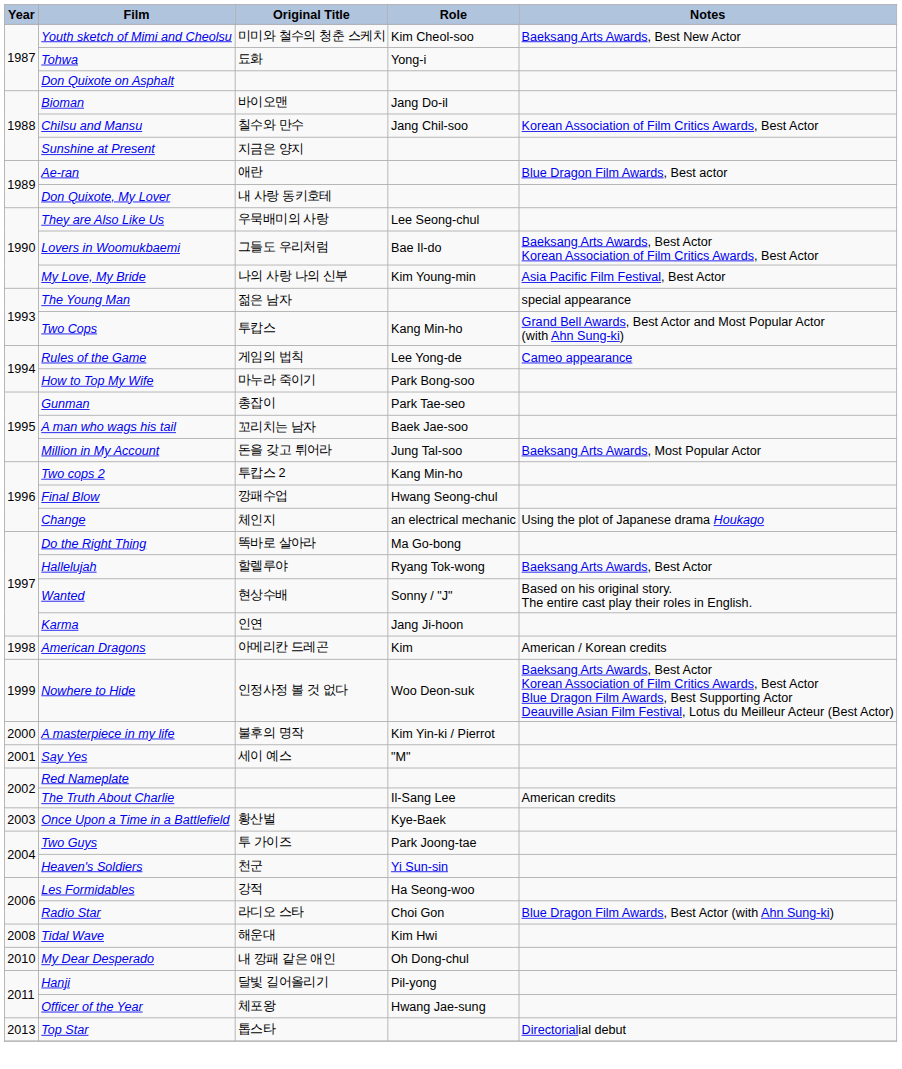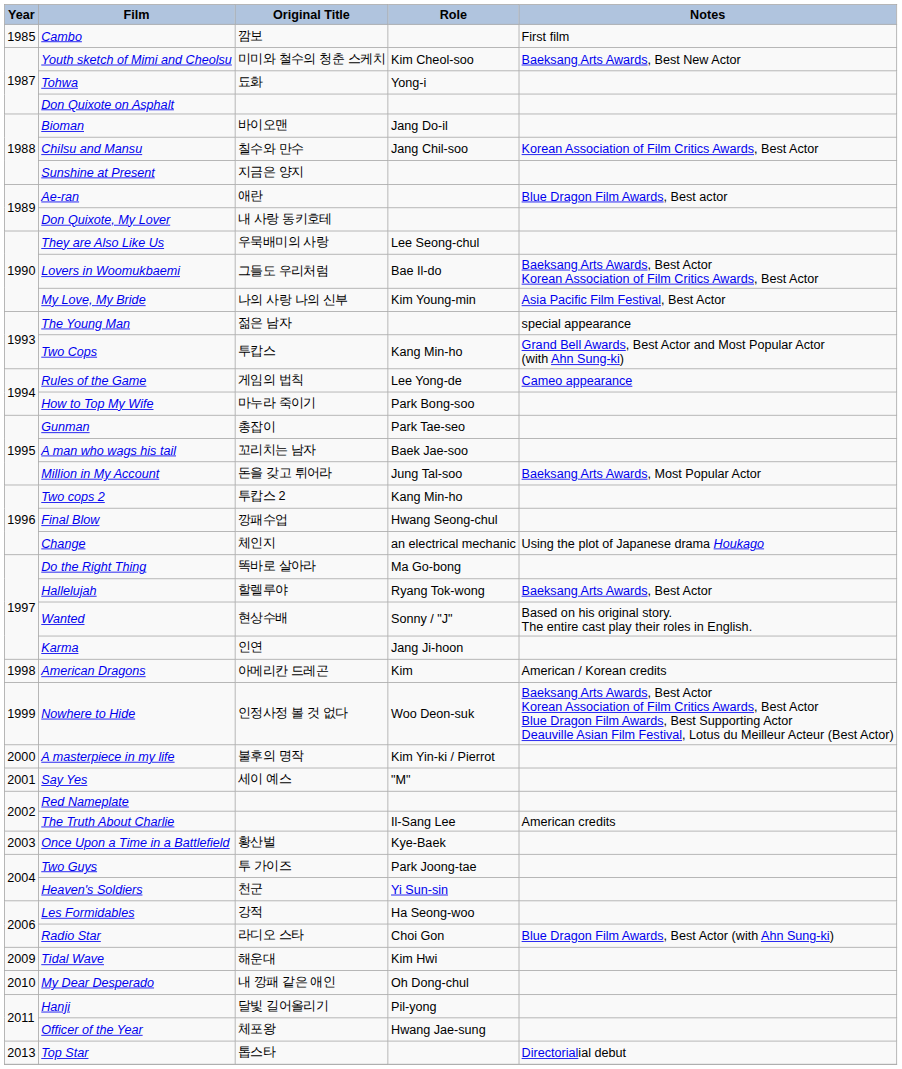 <table class="wikitable" style="font-size:95%;">
 <tr>
 <th style="background:#B0C4DE;">Year</th>
 <th style="background:#B0C4DE;">Film</th>
 <th style="background:#B0C4DE;">Original Title</th>
 <th style="background:#B0C4DE;">Role</th>
 <th style="background:#B0C4DE;">Notes</th>
+</tr>
+<tr>
+<td>1985</td>
+<td><em><a href='#'>Cambo</a></em></td>
+<td>깜보</td>
+<td></td>
+<td>First film</td>
 </tr>
 <tr>
 <td rowspan="3">1987</td>
 <td><em><a href='#'>Youth sketch of Mimi and Cheolsu</a></em></td>
 <td>미미와 철수의 청춘 스케치</td>
 <td>Kim Cheol-soo</td>
 <td><a href='#'>Baeksang Arts Awards</a>, Best New Actor</td>
 </tr>
 <tr>
 <td><em><a href='#'>Tohwa</a></em></td>
 <td>됴화</td>
 <td>Yong-i</td>
 <td></td>
 </tr>
 <tr>
 <td><em><a href='#'>Don Quixote on Asphalt</a></em></td>
 <td></td>
 <td></td>
 <td></td>
 </tr>
 <tr>
 <td rowspan="3">1988</td>
 <td><em><a href='#'>Bioman</a></em></td>
 <td>바이오맨</td>
 <td>Jang Do-il</td>
 <td></td>
 </tr>
 <tr>
 <td><em><a href='#'>Chilsu and Mansu</a></em></td>
 <td>칠수와 만수</td>
 <td>Jang Chil-soo</td>
 <td><a href='#'>Korean Association of Film Critics Awards</a>, Best Actor</td>
 </tr>
 <tr>
 <td><em><a href='#'>Sunshine at Present</a></em></td>
 <td>지금은 양지</td>
 <td></td>
 <td></td>
 </tr>
 <tr>
 <td rowspan="2">1989</td>
 <td><em><a href='#'>Ae-ran</a></em></td>
 <td>애란</td>
 <td></td>
 <td><a href='#'>Blue Dragon Film Awards</a>, Best actor</td>
 </tr>
 <tr>
 <td><em><a href='#'>Don Quixote, My Lover</a></em></td>
 <td>내 사랑 동키호테</td>
 <td></td>
 <td></td>
 </tr>
 <tr>
 <td rowspan="3">1990</td>
 <td><em><a href='#'>They are Also Like Us</a></em></td>
 <td>우묵배미의 사랑</td>
 <td>Lee Seong-chul</td>
 <td></td>
 </tr>
 <tr>
 <td><em><a href='#'>Lovers in Woomukbaemi</a></em></td>
 <td>그들도 우리처럼</td>
 <td>Bae Il-do</td>
 <td><a href='#'>Baeksang Arts Awards</a>, Best Actor<br><a href='#'>Korean Association of Film Critics Awards</a>, Best Actor</td>
 </tr>
 <tr>
 <td><em><a href='#'>My Love, My Bride</a></em></td>
 <td>나의 사랑 나의 신부</td>
 <td>Kim Young-min</td>
 <td><a href='#'>Asia Pacific Film Festival</a>, Best Actor</td>
 </tr>
 <tr>
 <td rowspan="2">1993</td>
 <td><em><a href='#'>The Young Man</a></em></td>
 <td>젊은 남자</td>
 <td></td>
 <td>special appearance</td>
 </tr>
 <tr>
 <td><em><a href='#'>Two Cops</a></em></td>
 <td>투캅스</td>
 <td>Kang Min-ho</td>
 <td><a href='#'>Grand Bell Awards</a>, Best Actor and Most Popular Actor<br>(with <a href='#'>Ahn Sung-ki</a>)</td>
 </tr>
 <tr>
 <td rowspan="2">1994</td>
 <td><em><a href='#'>Rules of the Game</a></em></td>
 <td>게임의 법칙</td>
 <td>Lee Yong-de</td>
 <td><a href='#'>Cameo appearance</a></td>
 </tr>
 <tr>
 <td><em><a href='#'>How to Top My Wife</a></em></td>
 <td>마누라 죽이기</td>
 <td>Park Bong-soo</td>
 <td></td>
 </tr>
 <tr>
 <td rowspan="3">1995</td>
 <td><em><a href='#'>Gunman</a></em></td>
 <td>총잡이</td>
 <td>Park Tae-seo</td>
 <td></td>
 </tr>
 <tr>
 <td><em><a href='#'>A man who wags his tail</a></em></td>
 <td>꼬리치는 남자</td>
 <td>Baek Jae-soo</td>
 <td></td>
 </tr>
 <tr>
 <td><em><a href='#'>Million in My Account</a></em></td>
 <td>돈을 갖고 튀어라</td>
 <td>Jung Tal-soo</td>
 <td><a href='#'>Baeksang Arts Awards</a>, Most Popular Actor</td>
 </tr>
 <tr>
 <td rowspan="3">1996</td>
 <td><em><a href='#'>Two cops 2</a></em></td>
 <td>투캅스 2</td>
 <td>Kang Min-ho</td>
 <td></td>
 </tr>
 <tr>
 <td><em><a href='#'>Final Blow</a></em></td>
 <td>깡패수업</td>
 <td>Hwang Seong-chul</td>
 <td></td>
 </tr>
 <tr>
 <td><em><a href='#'>Change</a></em></td>
 <td>체인지</td>
 <td>an electrical mechanic</td>
 <td>Using the plot of Japanese drama <em><a href='#'>Houkago</a></em></td>
 </tr>
 <tr>
 <td rowspan="4">1997</td>
 <td><em><a href='#'>Do the Right Thing</a></em></td>
 <td>똑바로 살아라</td>
 <td>Ma Go-bong</td>
 <td></td>
 </tr>
 <tr>
 <td><em><a href='#'>Hallelujah</a></em></td>
 <td>할렐루야</td>
 <td>Ryang Tok-wong</td>
 <td><a href='#'>Baeksang Arts Awards</a>, Best Actor</td>
 </tr>
 <tr>
 <td><em><a href='#'>Wanted</a></em></td>
 <td>현상수배</td>
 <td>Sonny / "J"</td>
 <td>Based on his original story.<br>The entire cast play their roles in English.</td>
 </tr>
 <tr>
 <td><em><a href='#'>Karma</a></em></td>
 <td>인연</td>
 <td>Jang Ji-hoon</td>
 <td></td>
 </tr>
 <tr>
 <td>1998</td>
 <td><em><a href='#'>American Dragons</a></em></td>
 <td>아메리칸 드레곤</td>
 <td>Kim</td>
 <td>American / Korean credits</td>
 </tr>
 <tr>
 <td>1999</td>
 <td><em><a href='#'>Nowhere to Hide</a></em></td>
 <td>인정사정 볼 것 없다</td>
 <td>Woo Deon-suk</td>
 <td><a href='#'>Baeksang Arts Awards</a>, Best Actor<br><a href='#'>Korean Association of Film Critics Awards</a>, Best Actor<br><a href='#'>Blue Dragon Film Awards</a>, Best Supporting Actor<br><a href='#'>Deauville Asian Film Festival</a>, Lotus du Meilleur Acteur (Best Actor)</td>
 </tr>
 <tr>
 <td>2000</td>
 <td><em><a href='#'>A masterpiece in my life</a></em></td>
 <td>불후의 명작</td>
 <td>Kim Yin-ki / Pierrot</td>
 <td></td>
 </tr>
 <tr>
 <td>2001</td>
 <td><em><a href='#'>Say Yes</a></em></td>
 <td>세이 예스</td>
 <td>"M"</td>
 <td></td>
 </tr>
 <tr>
 <td rowspan="2">2002</td>
 <td><em><a href='#'>Red Nameplate</a></em></td>
 <td></td>
 <td></td>
 <td></td>
 </tr>
 <tr>
 <td><em><a href='#'>The Truth About Charlie</a></em></td>
 <td></td>
 <td>Il-Sang Lee</td>
 <td>American credits</td>
 </tr>
 <tr>
 <td>2003</td>
 <td><em><a href='#'>Once Upon a Time in a Battlefield</a></em></td>
 <td>황산벌</td>
 <td>Kye-Baek</td>
 <td></td>
 </tr>
 <tr>
 <td rowspan="2">2004</td>
 <td><em><a href='#'>Two Guys</a></em></td>
 <td>투 가이즈</td>
 <td>Park Joong-tae</td>
 <td></td>
 </tr>
 <tr>
 <td><em><a href='#'>Heaven's Soldiers</a></em></td>
 <td>천군</td>
 <td><a href='#'>Yi Sun-sin</a></td>
 <td></td>
 </tr>
 <tr>
 <td rowspan="2">2006</td>
 <td><em><a href='#'>Les Formidables</a></em></td>
 <td>강적</td>
 <td>Ha Seong-woo</td>
 <td></td>
 </tr>
 <tr>
 <td><em><a href='#'>Radio Star</a></em></td>
 <td>라디오 스타</td>
 <td>Choi Gon</td>
 <td><a href='#'>Blue Dragon Film Awards</a>, Best Actor (with <a href='#'>Ahn Sung-ki</a>)</td>
 </tr>
 <tr>
-<td>2008</td>
+<td>2009</td>
 <td><em><a href='#'>Tidal Wave</a></em></td>
 <td>해운대</td>
 <td>Kim Hwi</td>
 <td></td>
 </tr>
 <tr>
 <td>2010</td>
 <td><em><a href='#'>My Dear Desperado</a></em></td>
 <td>내 깡패 같은 애인</td>
 <td>Oh Dong-chul</td>
 <td></td>
 </tr>
 <tr>
 <td rowspan="2">2011</td>
 <td><em><a href='#'>Hanji</a></em></td>
 <td>달빛 길어올리기</td>
 <td>Pil-yong</td>
 <td></td>
 </tr>
 <tr>
 <td><em><a href='#'>Officer of the Year</a></em></td>
 <td>체포왕</td>
 <td>Hwang Jae-sung</td>
 <td></td>
 </tr>
 <tr>
 <td>2013</td>
 <td><em><a href='#'>Top Star</a></em></td>
 <td>톱스타</td>
 <td></td>
 <td><a href='#'>Directorial</a>ial debut</td>
 </tr>
 <tr>
 </tr>
 </table>
